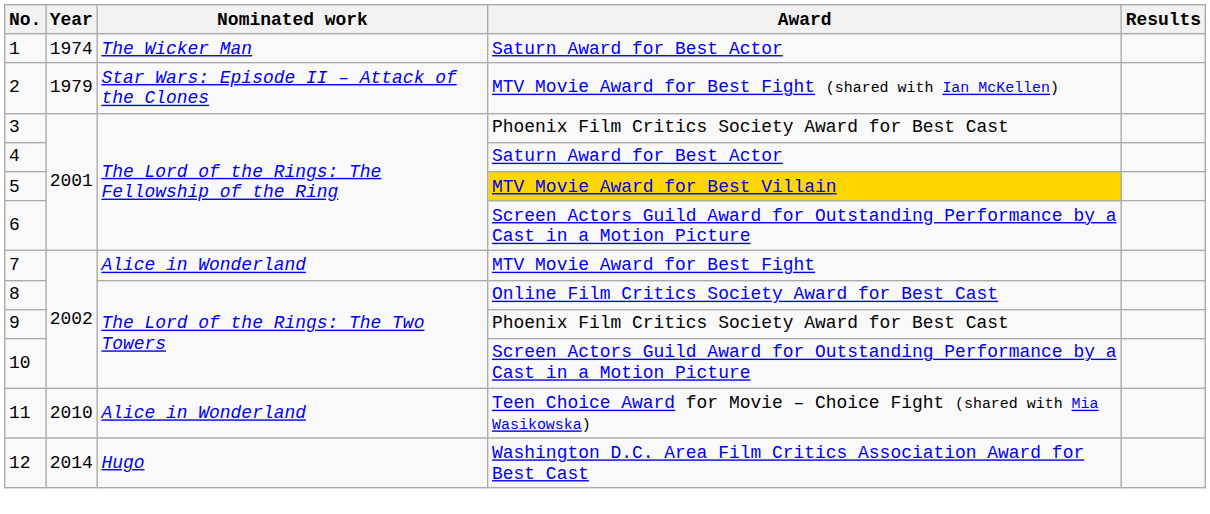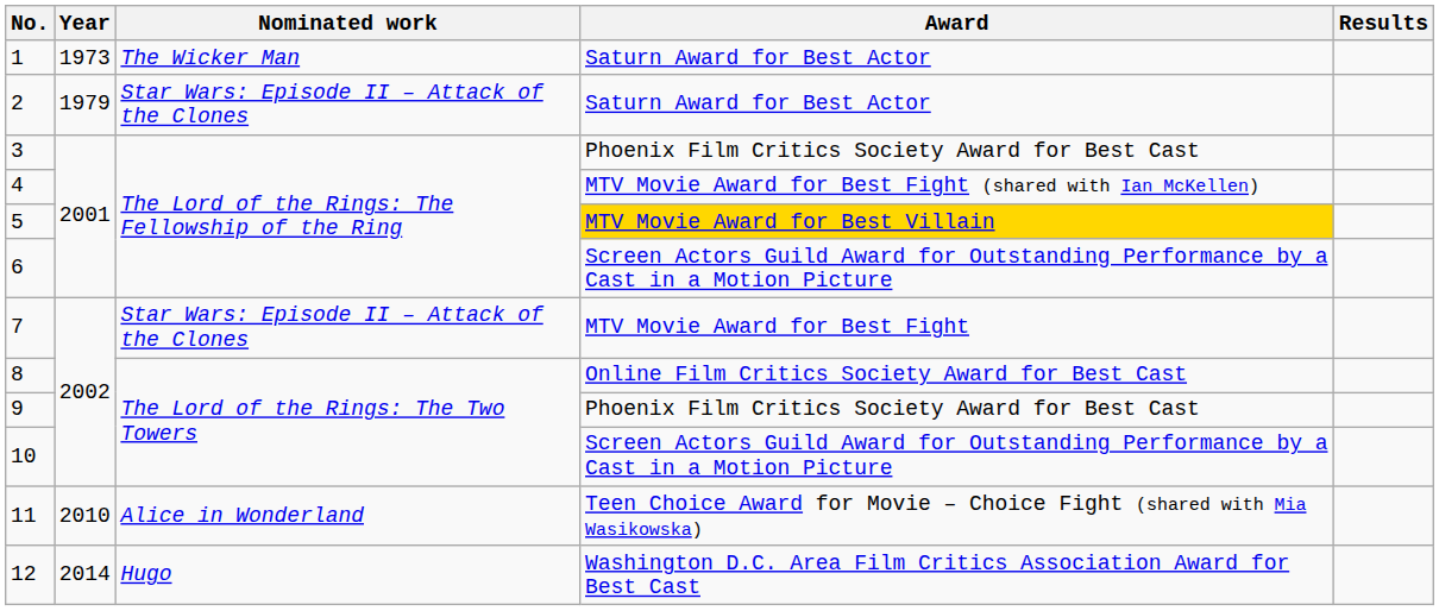 <table class="wikitable sortable">
 <tr>
 <th>No.</th>
 <th>Year</th>
 <th>Nominated work</th>
 <th>Award</th>
 <th>Results</th>
 </tr>
 <tr>
 <td>1</td>
-<td>1974</td>
+<td>1973</td>
 <td><em><a href='#'>The Wicker Man</a></em></td>
 <td><a href='#'>Saturn Award for Best Actor</a></td>
 <td></td>
 </tr>
 <tr>
 <td>2</td>
 <td>1979</td>
 <td><em><a href='#'>Star Wars: Episode II – Attack of the Clones</a></em></td>
-<td><a href='#'>MTV Movie Award for Best Fight</a> <small>(shared with <a href='#'>Ian McKellen</a>)</small></td>
+<td><a href='#'>Saturn Award for Best Actor</a></td>
 <td></td>
 </tr>
 <tr>
 <td>3</td>
 <td rowspan="4">2001</td>
 <td rowspan="4"><em><a href='#'>The Lord of the Rings: The Fellowship of the Ring</a></em></td>
 <td>Phoenix Film Critics Society Award for Best Cast</td>
 <td></td>
 </tr>
 <tr>
 <td>4</td>
-<td><a href='#'>Saturn Award for Best Actor</a></td>
+<td><a href='#'>MTV Movie Award for Best Fight</a> <small>(shared with <a href='#'>Ian McKellen</a>)</small></td>
 <td></td>
 </tr>
 <tr>
 <td>5</td>
 <td style="background: gold;"><a href='#'>MTV Movie Award for Best Villain</a></td>
 <td></td>
 </tr>
 <tr>
 <td>6</td>
 <td><a href='#'>Screen Actors Guild Award for Outstanding Performance by a Cast in a Motion Picture</a></td>
 <td></td>
 </tr>
 <tr>
 <td>7</td>
 <td rowspan="4">2002</td>
-<td><em><a href='#'>Alice in Wonderland</a></em></td>
+<td><em><a href='#'>Star Wars: Episode II – Attack of the Clones</a></em></td>
 <td><a href='#'>MTV Movie Award for Best Fight</a></td>
 <td></td>
 </tr>
 <tr>
 <td>8</td>
 <td rowspan="3"><em><a href='#'>The Lord of the Rings: The Two Towers</a></em></td>
 <td><a href='#'>Online Film Critics Society Award for Best Cast</a></td>
 <td></td>
 </tr>
 <tr>
 <td>9</td>
 <td>Phoenix Film Critics Society Award for Best Cast</td>
 <td></td>
 </tr>
 <tr>
 <td>10</td>
 <td><a href='#'>Screen Actors Guild Award for Outstanding Performance by a Cast in a Motion Picture</a></td>
 <td></td>
 </tr>
 <tr>
 <td>11</td>
 <td>2010</td>
 <td><em><a href='#'>Alice in Wonderland</a></em></td>
 <td><a href='#'>Teen Choice Award</a> for Movie – Choice Fight <small>(shared with <a href='#'>Mia Wasikowska</a>)</small></td>
 <td></td>
 </tr>
 <tr>
 <td>12</td>
 <td>2014</td>
 <td><em><a href='#'>Hugo</a></em></td>
 <td><a href='#'>Washington D.C. Area Film Critics Association Award for Best Cast</a></td>
 <td></td>
 </tr>
 </table>
